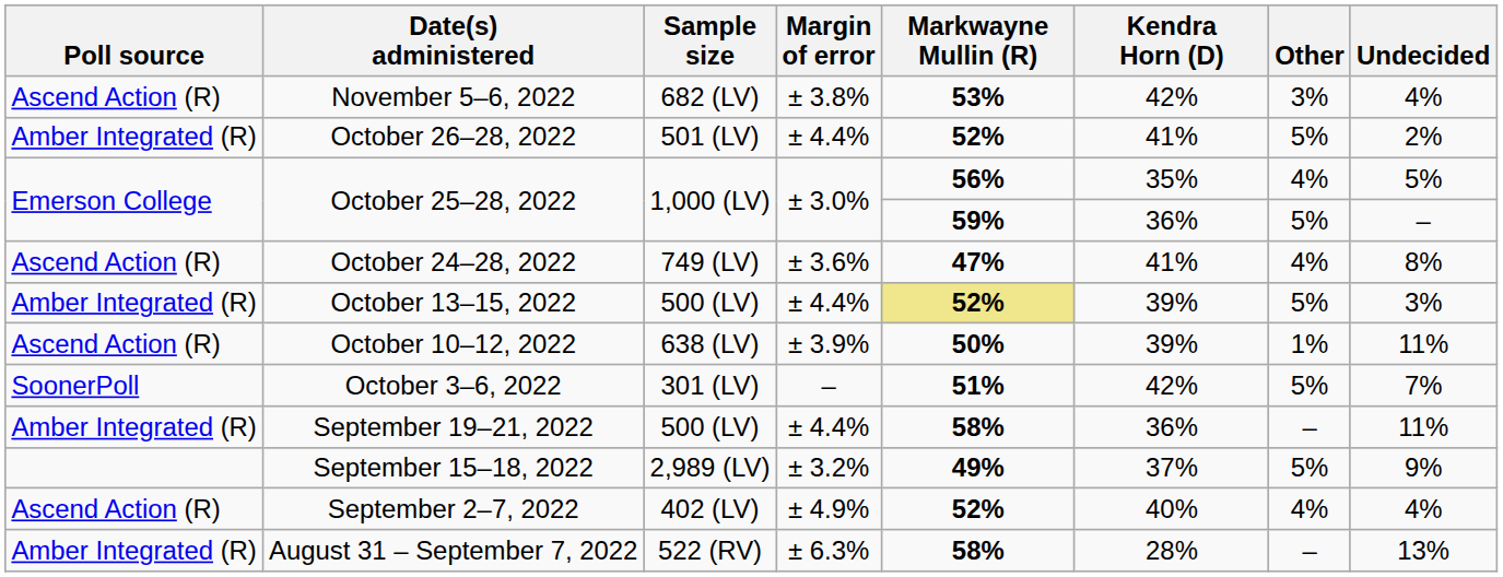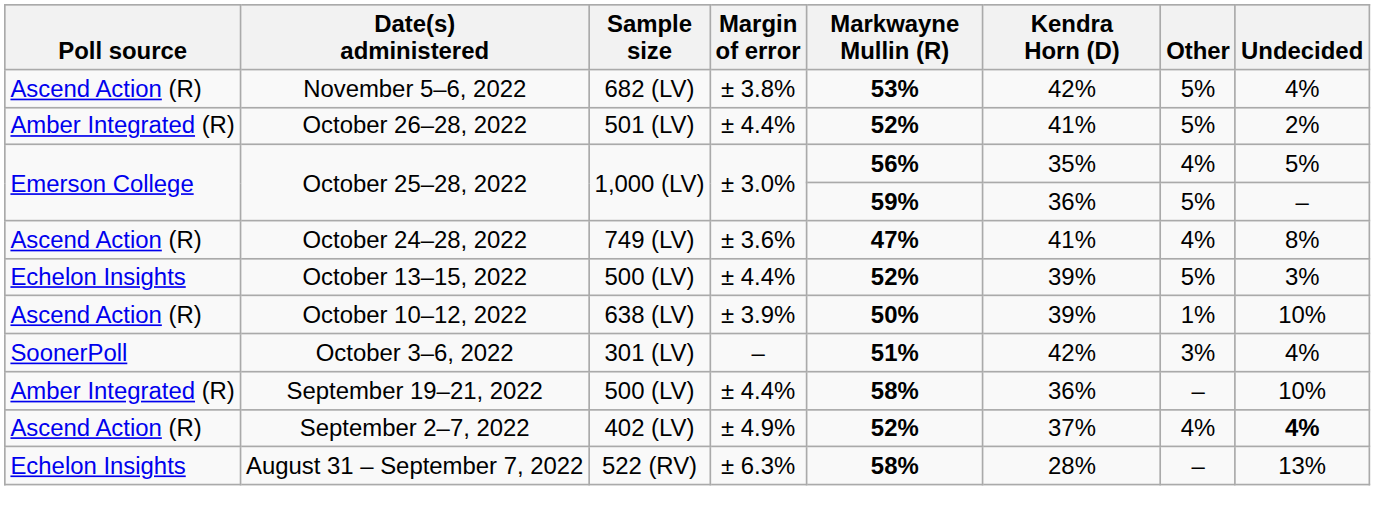 <table class="wikitable" style="font-size:90%;text-align:center;">
 <tr valign=bottom>
 <th>Poll source</th>
 <th>Date(s)<br>administered</th>
 <th>Sample<br>size</th>
 <th>Margin<br>of error</th>
 <th style="width:100px;">Markwayne<br>Mullin (R)</th>
 <th style="width:100px;">Kendra<br>Horn (D)</th>
 <th>Other</th>
 <th>Undecided</th>
 </tr>
 <tr>
 <td style="text-align:left;"><a href='#'>Ascend Action</a> (R)</td>
 <td>November 5–6, 2022</td>
 <td>682 (LV)</td>
 <td>± 3.8%</td>
 <td><strong>53%</strong></td>
 <td>42%</td>
-<td>3%</td>
+<td>5%</td>
 <td>4%</td>
 </tr>
 <tr>
 <td style="text-align:left;"><a href='#'>Amber Integrated</a> (R)</td>
 <td>October 26–28, 2022</td>
 <td>501 (LV)</td>
 <td>± 4.4%</td>
 <td><strong>52%</strong></td>
 <td>41%</td>
 <td>5%</td>
 <td>2%</td>
 </tr>
 <tr>
 <td style="text-align:left;" rowspan="2"><a href='#'>Emerson College</a></td>
 <td rowspan="2">October 25–28, 2022</td>
 <td rowspan="2">1,000 (LV)</td>
 <td rowspan="2">± 3.0%</td>
 <td><strong>56%</strong></td>
 <td>35%</td>
 <td>4%</td>
 <td>5%</td>
 </tr>
 <tr>
 <td><strong>59%</strong></td>
 <td>36%</td>
 <td>5%</td>
 <td>–</td>
 </tr>
 <tr>
 <td style="text-align:left;"><a href='#'>Ascend Action</a> (R)</td>
 <td>October 24–28, 2022</td>
 <td>749 (LV)</td>
 <td>± 3.6%</td>
 <td><strong>47%</strong></td>
 <td>41%</td>
 <td>4%</td>
 <td>8%</td>
 </tr>
 <tr>
-<td style="text-align:left;"><a href='#'>Amber Integrated</a> (R)</td>
+<td style="text-align:left;"><a href='#'>Echelon Insights</a></td>
 <td>October 13–15, 2022</td>
 <td>500 (LV)</td>
 <td>± 4.4%</td>
-<td style="background: khaki;"><strong>52%</strong></td>
+<td><strong>52%</strong></td>
 <td>39%</td>
 <td>5%</td>
 <td>3%</td>
 </tr>
 <tr>
 <td style="text-align:left;"><a href='#'>Ascend Action</a> (R)</td>
 <td>October 10–12, 2022</td>
 <td>638 (LV)</td>
 <td>± 3.9%</td>
 <td><strong>50%</strong></td>
 <td>39%</td>
 <td>1%</td>
-<td>11%</td>
+<td>10%</td>
 </tr>
 <tr>
 <td style="text-align:left;"><a href='#'>SoonerPoll</a></td>
 <td>October 3–6, 2022</td>
 <td>301 (LV)</td>
 <td>–</td>
 <td><strong>51%</strong></td>
 <td>42%</td>
-<td>5%</td>
-<td>7%</td>
+<td>3%</td>
+<td>4%</td>
 </tr>
 <tr>
 <td style="text-align:left;"><a href='#'>Amber Integrated</a> (R)</td>
 <td>September 19–21, 2022</td>
 <td>500 (LV)</td>
 <td>± 4.4%</td>
 <td><strong>58%</strong></td>
 <td>36%</td>
 <td>–</td>
-<td>11%</td>
-</tr>
-<tr>
-<td style="text-align:left;"></td>
-<td>September 15–18, 2022</td>
-<td>2,989 (LV)</td>
-<td>± 3.2%</td>
-<td><strong>49%</strong></td>
-<td>37%</td>
-<td>5%</td>
-<td>9%</td>
+<td>10%</td>
 </tr>
 <tr>
 <td style="text-align:left;"><a href='#'>Ascend Action</a> (R)</td>
 <td>September 2–7, 2022</td>
 <td>402 (LV)</td>
 <td>± 4.9%</td>
 <td><strong>52%</strong></td>
-<td>40%</td>
+<td>37%</td>
 <td>4%</td>
-<td>4%</td>
+<td><strong>4%</strong></td>
 </tr>
 <tr>
-<td style="text-align:left;"><a href='#'>Amber Integrated</a> (R)</td>
+<td style="text-align:left;"><a href='#'>Echelon Insights</a></td>
 <td>August 31 – September 7, 2022</td>
 <td>522 (RV)</td>
 <td>± 6.3%</td>
 <td><strong>58%</strong></td>
 <td>28%</td>
 <td>–</td>
 <td>13%</td>
 </tr>
 </table>
